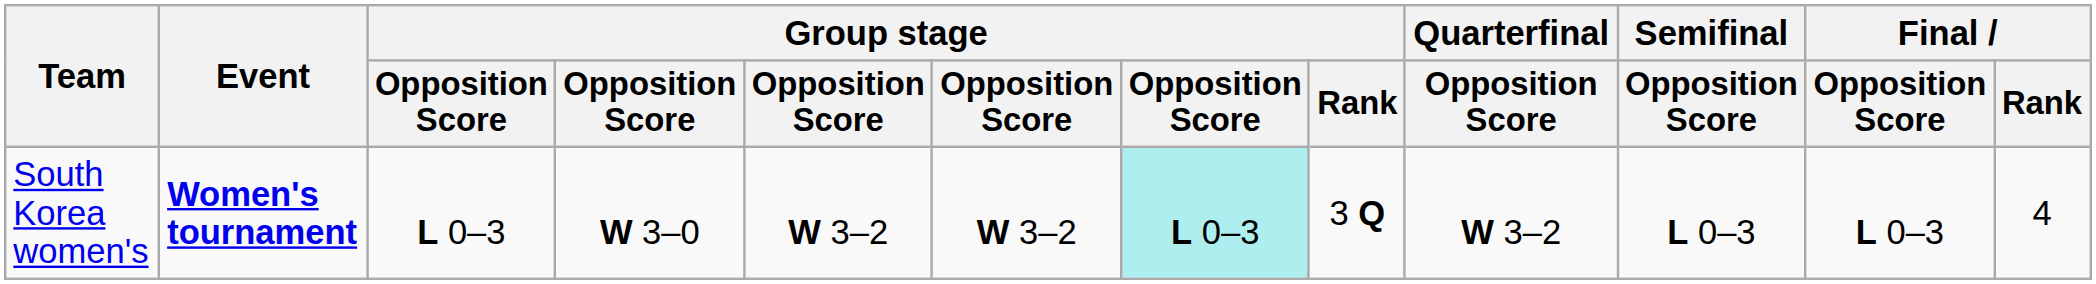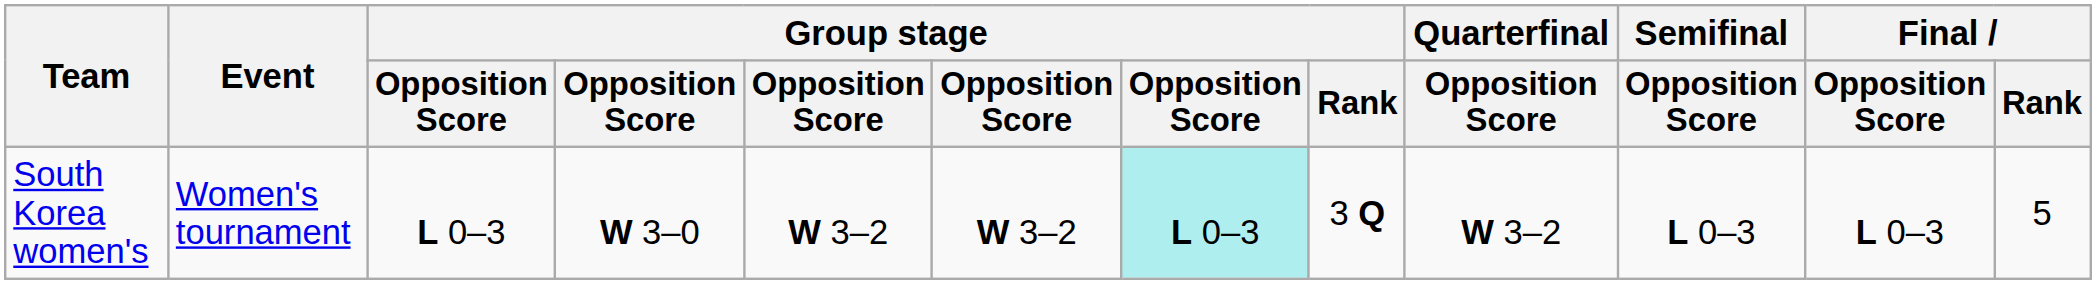 <table class="wikitable" style="font-size:90%">
 <tr>
 <th rowspan=2>Team</th>
 <th rowspan=2>Event</th>
 <th colspan=6>Group stage</th>
 <th>Quarterfinal</th>
 <th>Semifinal</th>
 <th colspan=2>Final / </th>
 </tr>
 <tr style="font-size:95%">
 <th>Opposition<br>Score</th>
 <th>Opposition<br>Score</th>
 <th>Opposition<br>Score</th>
 <th>Opposition<br>Score</th>
 <th>Opposition<br>Score</th>
 <th>Rank</th>
 <th>Opposition<br>Score</th>
 <th>Opposition<br>Score</th>
 <th>Opposition<br>Score</th>
 <th>Rank</th>
 </tr>
 <tr style="text-align:center">
 <td style="text-align:left"><a href='#'>South Korea women's</a></td>
-<td style="text-align:left"><strong><a href='#'>Women's tournament</a></strong></td>
+<td style="text-align:left"><a href='#'>Women's tournament</a></td>
 <td> <br> <strong>L</strong> 0–3</td>
 <td> <br> <strong>W</strong> 3–0</td>
 <td> <br> <strong>W</strong> 3–2</td>
 <td> <br> <strong>W</strong> 3–2</td>
 <td style="background: paleturquoise;"> <br> <strong>L</strong> 0–3</td>
 <td>3 <strong>Q</strong></td>
 <td> <br> <strong>W</strong> 3–2</td>
 <td> <br> <strong>L</strong> 0–3</td>
 <td> <br> <strong>L</strong> 0–3</td>
-<td>4</td>
+<td>5</td>
 </tr>
 </table>
